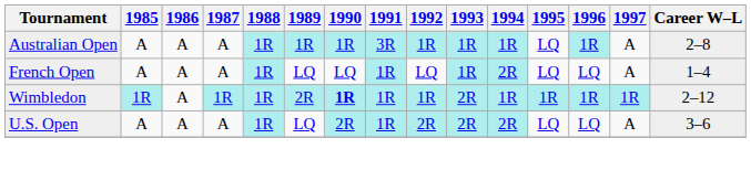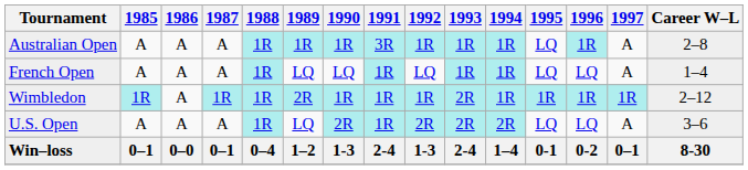 <table class=wikitable style=text-align:center;font-size:98%>
 <tr>
 <th>Tournament</th>
 <th><a href='#'>1985</a></th>
 <th><a href='#'>1986</a></th>
 <th><a href='#'>1987</a></th>
 <th><a href='#'>1988</a></th>
 <th><a href='#'>1989</a></th>
 <th><a href='#'>1990</a></th>
 <th><a href='#'>1991</a></th>
 <th><a href='#'>1992</a></th>
 <th><a href='#'>1993</a></th>
 <th><a href='#'>1994</a></th>
 <th><a href='#'>1995</a></th>
 <th><a href='#'>1996</a></th>
 <th><a href='#'>1997</a></th>
 <th>Career W–L</th>
 </tr>
 <tr>
 <td bgcolor=#efefef align=left><a href='#'>Australian Open</a></td>
 <td align="center">A</td>
 <td align="center">A</td>
 <td align="center">A</td>
 <td align="center" style="background:#afeeee;"><a href='#'>1R</a></td>
 <td align="center" style="background:#afeeee;"><a href='#'>1R</a></td>
 <td align="center" style="background:#afeeee;"><a href='#'>1R</a></td>
 <td align="center" style="background:#afeeee;"><a href='#'>3R</a></td>
 <td align="center" style="background:#afeeee;"><a href='#'>1R</a></td>
 <td align="center" style="background:#afeeee;"><a href='#'>1R</a></td>
 <td align="center" style="background:#afeeee;"><a href='#'>1R</a></td>
 <td align="center"><a href='#'>LQ</a></td>
 <td align="center" style="background:#afeeee;"><a href='#'>1R</a></td>
 <td align="center">A</td>
 <td align="center" style="background:#EFEFEF;">2–8</td>
 </tr>
 <tr>
 <td bgcolor=#efefef align=left><a href='#'>French Open</a></td>
 <td align="center">A</td>
 <td align="center">A</td>
 <td align="center">A</td>
 <td align="center" style="background:#afeeee;"><a href='#'>1R</a></td>
 <td align="center"><a href='#'>LQ</a></td>
 <td align="center"><a href='#'>LQ</a></td>
 <td align="center" style="background:#afeeee;"><a href='#'>1R</a></td>
 <td align="center"><a href='#'>LQ</a></td>
 <td align="center" style="background:#afeeee;"><a href='#'>1R</a></td>
-<td align="center" style="background:#afeeee;"><a href='#'>2R</a></td>
+<td align="center" style="background:#afeeee;"><a href='#'>1R</a></td>
 <td align="center"><a href='#'>LQ</a></td>
 <td align="center"><a href='#'>LQ</a></td>
 <td align="center">A</td>
 <td align="center" style="background:#EFEFEF;">1–4</td>
 </tr>
 <tr>
 <td bgcolor=#efefef align=left><a href='#'>Wimbledon</a></td>
 <td align="center" style="background:#afeeee;"><a href='#'>1R</a></td>
 <td align="center">A</td>
 <td align="center" style="background:#afeeee;"><a href='#'>1R</a></td>
 <td align="center" style="background:#afeeee;"><a href='#'>1R</a></td>
 <td align="center" style="background:#afeeee;"><a href='#'>2R</a></td>
-<td align="center" style="background:#afeeee;"><strong><a href='#'>1R</a></strong></td>
+<td align="center" style="background:#afeeee;"><a href='#'>1R</a></td>
 <td align="center" style="background:#afeeee;"><a href='#'>1R</a></td>
 <td align="center" style="background:#afeeee;"><a href='#'>1R</a></td>
 <td align="center" style="background:#afeeee;"><a href='#'>2R</a></td>
 <td align="center" style="background:#afeeee;"><a href='#'>1R</a></td>
 <td align="center" style="background:#afeeee;"><a href='#'>1R</a></td>
 <td align="center" style="background:#afeeee;"><a href='#'>1R</a></td>
 <td align="center" style="background:#afeeee;"><a href='#'>1R</a></td>
 <td align="center" style="background:#EFEFEF;">2–12</td>
 </tr>
 <tr>
 <td bgcolor=#efefef align=left><a href='#'>U.S. Open</a></td>
 <td align="center">A</td>
 <td align="center">A</td>
 <td align="center">A</td>
 <td align="center" style="background:#afeeee;"><a href='#'>1R</a></td>
 <td align="center"><a href='#'>LQ</a></td>
 <td align="center" style="background:#afeeee;"><a href='#'>2R</a></td>
 <td align="center" style="background:#afeeee;"><a href='#'>1R</a></td>
 <td align="center" style="background:#afeeee;"><a href='#'>2R</a></td>
 <td align="center" style="background:#afeeee;"><a href='#'>2R</a></td>
 <td align="center" style="background:#afeeee;"><a href='#'>2R</a></td>
 <td align="center"><a href='#'>LQ</a></td>
 <td align="center"><a href='#'>LQ</a></td>
 <td align="center">A</td>
 <td align="center" style="background:#EFEFEF;">3–6</td>
 </tr>
 <tr>
+<td bgcolor=#efefef align=left><strong>Win–loss</strong></td>
+<th>0–1</th>
+<th>0–0</th>
+<th>0–1</th>
+<th>0–4</th>
+<th>1–2</th>
+<th>1-3</th>
+<th>2-4</th>
+<th>1-3</th>
+<th>2-4</th>
+<th>1–4</th>
+<th>0-1</th>
+<th>0-2</th>
+<th>0–1</th>
+<th>8-30</th>
+</tr>
+<tr>
 </tr>
 </table>
